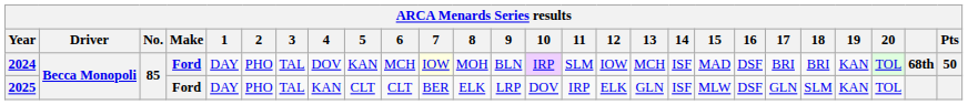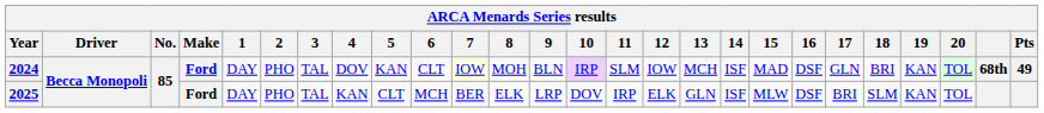 <table class="wikitable" style="text-align:center; font-size:75%">
 <tr>
 <th colspan="27"><a href='#'>ARCA Menards Series</a> results</th>
 </tr>
 <tr>
 <th>Year</th>
 <th>Driver</th>
 <th>No.</th>
 <th>Make</th>
 <th>1</th>
 <th>2</th>
 <th>3</th>
 <th>4</th>
 <th>5</th>
 <th>6</th>
 <th>7</th>
 <th>8</th>
 <th>9</th>
 <th>10</th>
 <th>11</th>
 <th>12</th>
 <th>13</th>
 <th>14</th>
 <th>15</th>
 <th>16</th>
 <th>17</th>
 <th>18</th>
 <th>19</th>
 <th>20</th>
 <th></th>
 <th>Pts</th>
 </tr>
 <tr>
 <th><a href='#'>2024</a></th>
 <th rowspan=2><a href='#'>Becca Monopoli</a></th>
 <th rowspan=2>85</th>
 <th><a href='#'>Ford</a></th>
 <td><a href='#'>DAY</a></td>
 <td><a href='#'>PHO</a></td>
 <td><a href='#'>TAL</a></td>
 <td><a href='#'>DOV</a></td>
 <td><a href='#'>KAN</a></td>
-<td><a href='#'>MCH</a></td>
+<td><a href='#'>CLT</a></td>
 <td style="background: lightyellow;"><a href='#'>IOW</a></td>
 <td><a href='#'>MOH</a></td>
 <td><a href='#'>BLN</a></td>
 <td style="background:#EFCFFF;"><a href='#'>IRP</a><br></td>
 <td><a href='#'>SLM</a></td>
 <td><a href='#'>IOW</a></td>
 <td><a href='#'>MCH</a></td>
 <td><a href='#'>ISF</a></td>
 <td><a href='#'>MAD</a></td>
 <td><a href='#'>DSF</a></td>
-<td><a href='#'>BRI</a></td>
+<td><a href='#'>GLN</a></td>
 <td><a href='#'>BRI</a></td>
 <td><a href='#'>KAN</a></td>
 <td style="background:#DFFFDF;"><a href='#'>TOL</a><br></td>
 <th>68th</th>
-<th>50</th>
+<th>49</th>
 </tr>
 <tr>
 <th><a href='#'>2025</a></th>
 <th>Ford</th>
 <td><a href='#'>DAY</a></td>
 <td><a href='#'>PHO</a></td>
 <td><a href='#'>TAL</a></td>
 <td><a href='#'>KAN</a></td>
 <td><a href='#'>CLT</a></td>
-<td><a href='#'>CLT</a></td>
+<td><a href='#'>MCH</a></td>
 <td><a href='#'>BER</a></td>
 <td><a href='#'>ELK</a></td>
 <td><a href='#'>LRP</a></td>
 <td><a href='#'>DOV</a></td>
 <td><a href='#'>IRP</a></td>
 <td><a href='#'>ELK</a></td>
 <td><a href='#'>GLN</a></td>
 <td><a href='#'>ISF</a></td>
 <td><a href='#'>MLW</a></td>
 <td><a href='#'>DSF</a></td>
-<td><a href='#'>GLN</a></td>
+<td><a href='#'>BRI</a></td>
 <td><a href='#'>SLM</a></td>
 <td><a href='#'>KAN</a></td>
 <td><a href='#'>TOL</a></td>
 <th></th>
 <th></th>
 </tr>
 </table>
